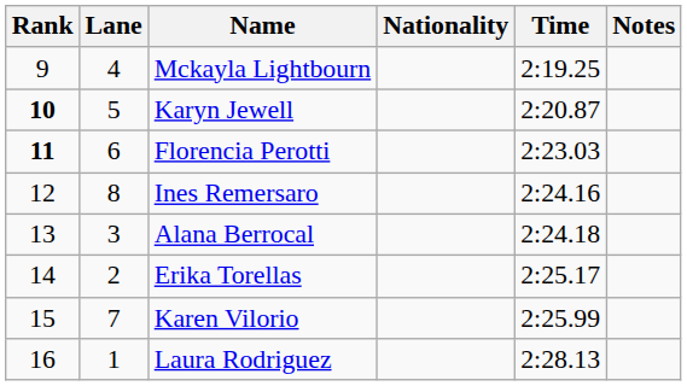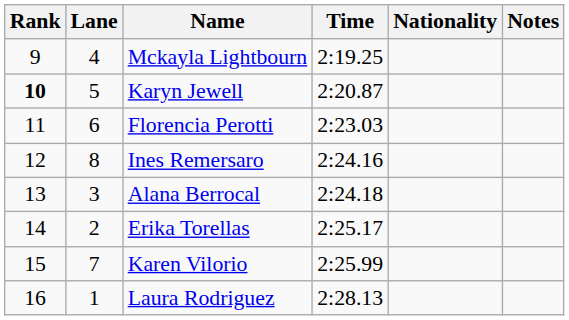 <table class="wikitable sortable" style="text-align:center">
 <tr>
 <th>Rank</th>
 <th>Lane</th>
 <th>Name</th>
+<th>Time</th>
 <th>Nationality</th>
-<th>Time</th>
 <th>Notes</th>
 </tr>
 <tr>
 <td>9</td>
 <td>4</td>
 <td align=left><a href='#'>Mckayla Lightbourn</a></td>
+<td>2:19.25</td>
 <td align=left></td>
-<td>2:19.25</td>
 <td></td>
 </tr>
 <tr>
 <td><strong>10</strong></td>
 <td>5</td>
 <td align=left><a href='#'>Karyn Jewell</a></td>
+<td>2:20.87</td>
 <td align=left></td>
-<td>2:20.87</td>
 <td></td>
 </tr>
 <tr>
-<td><strong>11</strong></td>
+<td>11</td>
 <td>6</td>
 <td align=left><a href='#'>Florencia Perotti</a></td>
+<td>2:23.03</td>
 <td align=left></td>
-<td>2:23.03</td>
 <td></td>
 </tr>
 <tr>
 <td>12</td>
 <td>8</td>
 <td align=left><a href='#'>Ines Remersaro</a></td>
+<td>2:24.16</td>
 <td align=left></td>
-<td>2:24.16</td>
 <td></td>
 </tr>
 <tr>
 <td>13</td>
 <td>3</td>
 <td align=left><a href='#'>Alana Berrocal</a></td>
+<td>2:24.18</td>
 <td align=left></td>
-<td>2:24.18</td>
 <td></td>
 </tr>
 <tr>
 <td>14</td>
 <td>2</td>
 <td align=left><a href='#'>Erika Torellas</a></td>
+<td>2:25.17</td>
 <td align=left></td>
-<td>2:25.17</td>
 <td></td>
 </tr>
 <tr>
 <td>15</td>
 <td>7</td>
 <td align=left><a href='#'>Karen Vilorio</a></td>
+<td>2:25.99</td>
 <td align=left></td>
-<td>2:25.99</td>
 <td></td>
 </tr>
 <tr>
 <td>16</td>
 <td>1</td>
 <td align=left><a href='#'>Laura Rodriguez</a></td>
+<td>2:28.13</td>
 <td align=left></td>
-<td>2:28.13</td>
 <td></td>
 </tr>
 </table>
